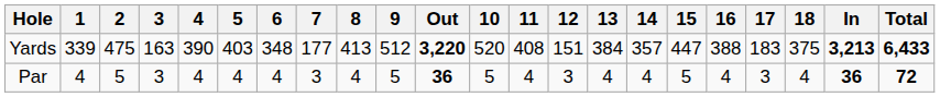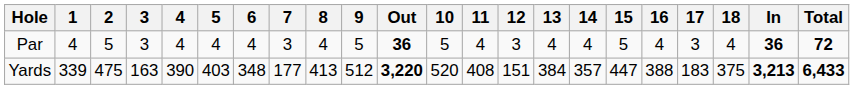 <table class="wikitable" style="text-align:center">
 <tr>
 <th align="left">Hole</th>
 <th>1</th>
 <th>2</th>
 <th>3</th>
 <th>4</th>
 <th>5</th>
 <th>6</th>
 <th>7</th>
 <th>8</th>
 <th>9</th>
 <th>Out</th>
 <th>10</th>
 <th>11</th>
 <th>12</th>
 <th>13</th>
 <th>14</th>
 <th>15</th>
 <th>16</th>
 <th>17</th>
 <th>18</th>
 <th>In</th>
 <th>Total</th>
 </tr>
 <tr>
+<td align="center">Par</td>
+<td>4</td>
+<td>5</td>
+<td>3</td>
+<td>4</td>
+<td>4</td>
+<td>4</td>
+<td>3</td>
+<td>4</td>
+<td>5</td>
+<td><strong>36</strong></td>
+<td>5</td>
+<td>4</td>
+<td>3</td>
+<td>4</td>
+<td>4</td>
+<td>5</td>
+<td>4</td>
+<td>3</td>
+<td>4</td>
+<td><strong>36</strong></td>
+<td><strong>72</strong></td>
+</tr>
+<tr>
 <td align="center">Yards</td>
 <td>339</td>
 <td>475</td>
 <td>163</td>
 <td>390</td>
 <td>403</td>
 <td>348</td>
 <td>177</td>
 <td>413</td>
 <td>512</td>
 <td><strong>3,220</strong></td>
 <td>520</td>
 <td>408</td>
 <td>151</td>
 <td>384</td>
 <td>357</td>
 <td>447</td>
 <td>388</td>
 <td>183</td>
 <td>375</td>
 <td><strong>3,213</strong></td>
 <td><strong>6,433</strong></td>
 </tr>
-<tr>
-<td align="center">Par</td>
-<td>4</td>
-<td>5</td>
-<td>3</td>
-<td>4</td>
-<td>4</td>
-<td>4</td>
-<td>3</td>
-<td>4</td>
-<td>5</td>
-<td><strong>36</strong></td>
-<td>5</td>
-<td>4</td>
-<td>3</td>
-<td>4</td>
-<td>4</td>
-<td>5</td>
-<td>4</td>
-<td>3</td>
-<td>4</td>
-<td><strong>36</strong></td>
-<td><strong>72</strong></td>
-</tr>
 </table>
